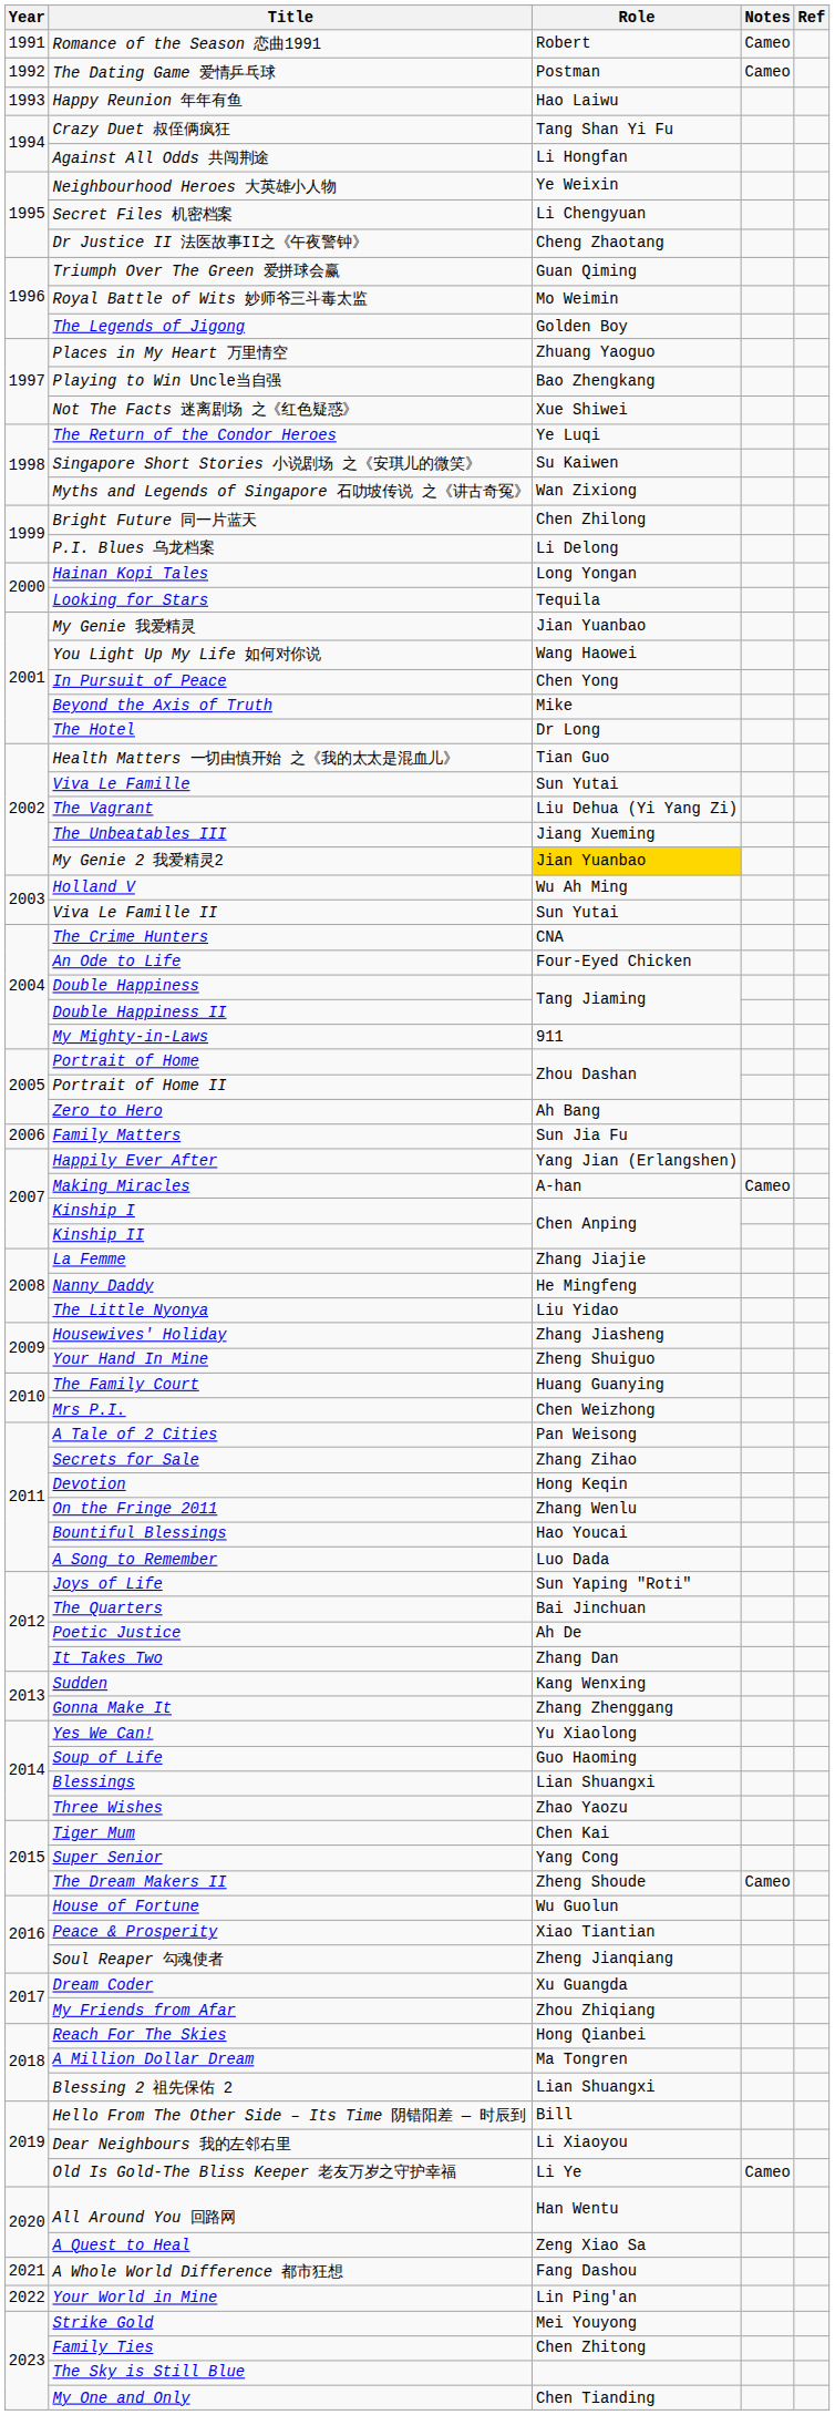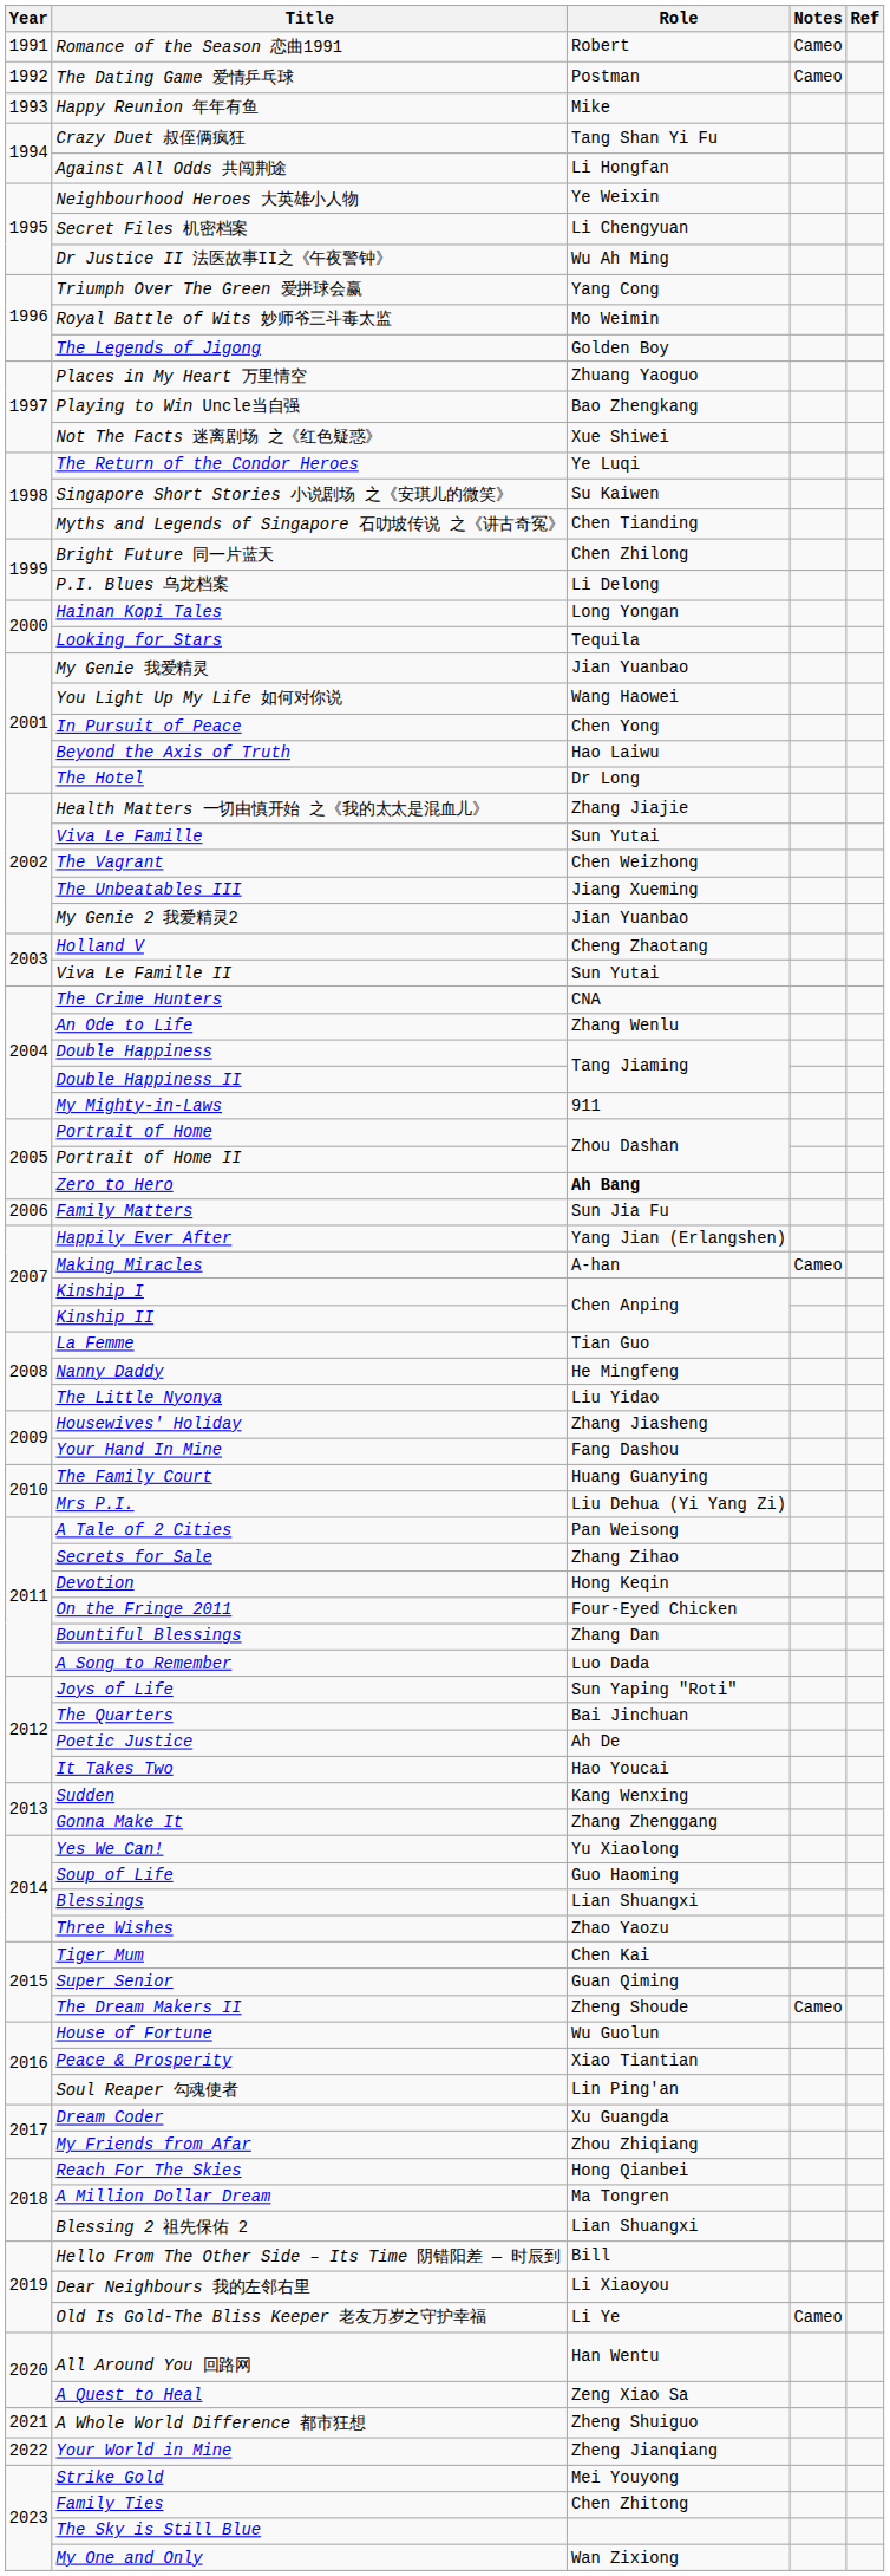 <table class="wikitable sortable">
 <tr>
 <th>Year</th>
 <th>Title</th>
 <th>Role</th>
 <th class="unsortable">Notes</th>
 <th class="unsortable">Ref</th>
 </tr>
 <tr>
 <td rowspan="1">1991</td>
 <td><em>Romance of the Season</em> 恋曲1991</td>
 <td>Robert</td>
 <td>Cameo</td>
 <td></td>
 </tr>
 <tr>
 <td rowspan="1">1992</td>
 <td><em>The Dating Game</em> 爱情乒乓球</td>
 <td>Postman</td>
 <td>Cameo</td>
 <td></td>
 </tr>
 <tr>
 <td rowspan="1">1993</td>
 <td><em>Happy Reunion</em> 年年有鱼</td>
-<td>Hao Laiwu</td>
+<td>Mike</td>
 <td></td>
 <td></td>
 </tr>
 <tr>
 <td rowspan="2">1994</td>
 <td><em>Crazy Duet</em> 叔侄俩疯狂</td>
 <td>Tang Shan Yi Fu</td>
 <td></td>
 <td></td>
 </tr>
 <tr>
 <td><em>Against All Odds</em> 共闯荆途</td>
 <td>Li Hongfan</td>
 <td></td>
 <td></td>
 </tr>
 <tr>
 <td rowspan="3">1995</td>
 <td><em>Neighbourhood Heroes</em> 大英雄小人物</td>
 <td>Ye Weixin</td>
 <td></td>
 <td></td>
 </tr>
 <tr>
 <td><em>Secret Files</em> 机密档案</td>
 <td>Li Chengyuan</td>
 <td></td>
 <td></td>
 </tr>
 <tr>
 <td><em>Dr Justice II</em> 法医故事II之《午夜警钟》</td>
-<td>Cheng Zhaotang</td>
+<td>Wu Ah Ming</td>
 <td></td>
 <td></td>
 </tr>
 <tr>
 <td rowspan="3">1996</td>
 <td><em>Triumph Over The Green</em> 爱拼球会赢</td>
-<td>Guan Qiming</td>
+<td>Yang Cong</td>
 <td></td>
 <td></td>
 </tr>
 <tr>
 <td><em>Royal Battle of Wits</em> 妙师爷三斗毒太监</td>
 <td>Mo Weimin</td>
 <td></td>
 <td></td>
 </tr>
 <tr>
 <td><em><a href='#'>The Legends of Jigong</a></em></td>
 <td>Golden Boy</td>
 <td></td>
 <td></td>
 </tr>
 <tr>
 <td rowspan="3">1997</td>
 <td><em>Places in My Heart</em> 万里情空</td>
 <td>Zhuang Yaoguo</td>
 <td></td>
 <td></td>
 </tr>
 <tr>
 <td><em>Playing to Win</em> Uncle当自强</td>
 <td>Bao Zhengkang</td>
 <td></td>
 <td></td>
 </tr>
 <tr>
 <td><em>Not The Facts</em> 迷离剧场 之《红色疑惑》</td>
 <td>Xue Shiwei</td>
 <td></td>
 <td></td>
 </tr>
 <tr>
 <td rowspan="3">1998</td>
 <td><em><a href='#'>The Return of the Condor Heroes</a></em></td>
 <td>Ye Luqi</td>
 <td></td>
 <td></td>
 </tr>
 <tr>
 <td><em>Singapore Short Stories</em> 小说剧场 之《安琪儿的微笑》</td>
 <td>Su Kaiwen</td>
 <td></td>
 <td></td>
 </tr>
 <tr>
 <td><em>Myths and Legends of Singapore</em> 石叻坡传说 之《讲古奇冤》</td>
-<td>Wan Zixiong</td>
+<td>Chen Tianding</td>
 <td></td>
 <td></td>
 </tr>
 <tr>
 <td rowspan="2">1999</td>
 <td><em>Bright Future</em> 同一片蓝天</td>
 <td>Chen Zhilong</td>
 <td></td>
 <td></td>
 </tr>
 <tr>
 <td><em>P.I. Blues</em> 乌龙档案</td>
 <td>Li Delong</td>
 <td></td>
 <td></td>
 </tr>
 <tr>
 <td rowspan="2">2000</td>
 <td><em><a href='#'>Hainan Kopi Tales</a></em></td>
 <td>Long Yongan</td>
 <td></td>
 <td></td>
 </tr>
 <tr>
 <td><em><a href='#'>Looking for Stars</a></em></td>
 <td>Tequila</td>
 <td></td>
 <td></td>
 </tr>
 <tr>
 <td rowspan="5">2001</td>
 <td><em>My Genie</em> 我爱精灵</td>
 <td>Jian Yuanbao</td>
 <td></td>
 <td></td>
 </tr>
 <tr>
 <td><em>You Light Up My Life</em> 如何对你说</td>
 <td>Wang Haowei</td>
 <td></td>
 <td></td>
 </tr>
 <tr>
 <td><em><a href='#'>In Pursuit of Peace</a></em></td>
 <td>Chen Yong</td>
 <td></td>
 <td></td>
 </tr>
 <tr>
 <td><em><a href='#'>Beyond the Axis of Truth</a></em></td>
-<td>Mike</td>
+<td>Hao Laiwu</td>
 <td></td>
 <td></td>
 </tr>
 <tr>
 <td><em><a href='#'>The Hotel</a></em></td>
 <td>Dr Long</td>
 <td></td>
 <td></td>
 </tr>
 <tr>
 <td rowspan="5">2002</td>
 <td><em>Health Matters</em> 一切由慎开始 之《我的太太是混血儿》</td>
-<td>Tian Guo</td>
+<td>Zhang Jiajie</td>
 <td></td>
 <td></td>
 </tr>
 <tr>
 <td><em><a href='#'>Viva Le Famille</a></em></td>
 <td>Sun Yutai</td>
 <td></td>
 <td></td>
 </tr>
 <tr>
 <td><em><a href='#'>The Vagrant</a></em></td>
-<td>Liu Dehua (Yi Yang Zi)</td>
+<td>Chen Weizhong</td>
 <td></td>
 <td></td>
 </tr>
 <tr>
 <td><em><a href='#'>The Unbeatables III</a></em></td>
 <td>Jiang Xueming</td>
 <td></td>
 <td></td>
 </tr>
 <tr>
 <td><em>My Genie 2</em> 我爱精灵2</td>
-<td style="background: gold;">Jian Yuanbao</td>
+<td>Jian Yuanbao</td>
 <td></td>
 <td></td>
 </tr>
 <tr>
 <td rowspan="2">2003</td>
 <td><em><a href='#'>Holland V</a></em></td>
-<td>Wu Ah Ming</td>
+<td>Cheng Zhaotang</td>
 <td></td>
 <td></td>
 </tr>
 <tr>
 <td><em>Viva Le Famille II</em></td>
 <td>Sun Yutai</td>
 <td></td>
 <td></td>
 </tr>
 <tr>
 <td rowspan="5">2004</td>
 <td><em><a href='#'>The Crime Hunters</a></em></td>
 <td>CNA</td>
 <td></td>
 <td></td>
 </tr>
 <tr>
 <td><em><a href='#'>An Ode to Life</a></em></td>
-<td>Four-Eyed Chicken</td>
+<td>Zhang Wenlu</td>
 <td></td>
 <td></td>
 </tr>
 <tr>
 <td><em><a href='#'>Double Happiness</a></em></td>
 <td rowspan="2">Tang Jiaming</td>
 <td></td>
 <td></td>
 </tr>
 <tr>
 <td><em><a href='#'>Double Happiness II</a></em></td>
 <td></td>
 <td></td>
 </tr>
 <tr>
 <td><em><a href='#'>My Mighty-in-Laws</a></em></td>
 <td>911</td>
 <td></td>
 <td></td>
 </tr>
 <tr>
 <td rowspan="3">2005</td>
 <td><em><a href='#'>Portrait of Home</a></em></td>
 <td rowspan="2">Zhou Dashan</td>
 <td></td>
 <td></td>
 </tr>
 <tr>
 <td><em>Portrait of Home II</em></td>
 <td></td>
 <td></td>
 </tr>
 <tr>
 <td><em><a href='#'>Zero to Hero</a></em></td>
-<td>Ah Bang</td>
+<td><strong>Ah Bang</strong></td>
 <td></td>
 <td></td>
 </tr>
 <tr>
 <td rowspan="1">2006</td>
 <td><em><a href='#'>Family Matters</a></em></td>
 <td>Sun Jia Fu</td>
 <td></td>
 <td></td>
 </tr>
 <tr>
 <td rowspan="4">2007</td>
 <td><em><a href='#'>Happily Ever After</a></em></td>
 <td>Yang Jian (Erlangshen)</td>
 <td></td>
 <td></td>
 </tr>
 <tr>
 <td><em><a href='#'>Making Miracles</a></em></td>
 <td>A-han</td>
 <td>Cameo</td>
 <td></td>
 </tr>
 <tr>
 <td><em><a href='#'>Kinship I</a></em></td>
 <td rowspan="2">Chen Anping</td>
 <td></td>
 <td></td>
 </tr>
 <tr>
 <td><em><a href='#'>Kinship II</a></em></td>
 <td></td>
 <td></td>
 </tr>
 <tr>
 <td rowspan="3">2008</td>
 <td><em><a href='#'>La Femme</a></em></td>
-<td>Zhang Jiajie</td>
+<td>Tian Guo</td>
 <td></td>
 <td></td>
 </tr>
 <tr>
 <td><em><a href='#'>Nanny Daddy</a></em></td>
 <td>He Mingfeng</td>
 <td></td>
 <td></td>
 </tr>
 <tr>
 <td><em><a href='#'>The Little Nyonya</a></em></td>
 <td>Liu Yidao</td>
 <td></td>
 <td></td>
 </tr>
 <tr>
 <td rowspan="2">2009</td>
 <td><em><a href='#'>Housewives' Holiday</a></em></td>
 <td>Zhang Jiasheng</td>
 <td></td>
 <td></td>
 </tr>
 <tr>
 <td><em><a href='#'>Your Hand In Mine</a></em></td>
-<td>Zheng Shuiguo</td>
+<td>Fang Dashou</td>
 <td></td>
 <td></td>
 </tr>
 <tr>
 <td rowspan="2">2010</td>
 <td><em><a href='#'>The Family Court</a></em></td>
 <td>Huang Guanying</td>
 <td></td>
 <td></td>
 </tr>
 <tr>
 <td><em><a href='#'>Mrs P.I.</a></em></td>
-<td>Chen Weizhong</td>
+<td>Liu Dehua (Yi Yang Zi)</td>
 <td></td>
 <td></td>
 </tr>
 <tr>
 <td rowspan="6">2011</td>
 <td><em><a href='#'>A Tale of 2 Cities</a></em></td>
 <td>Pan Weisong</td>
 <td></td>
 <td></td>
 </tr>
 <tr>
 <td><em><a href='#'>Secrets for Sale</a></em></td>
 <td>Zhang Zihao</td>
 <td></td>
 <td></td>
 </tr>
 <tr>
 <td><em><a href='#'>Devotion</a></em></td>
 <td>Hong Keqin</td>
 <td></td>
 <td></td>
 </tr>
 <tr>
 <td><em><a href='#'>On the Fringe 2011</a></em></td>
-<td>Zhang Wenlu</td>
+<td>Four-Eyed Chicken</td>
 <td></td>
 <td></td>
 </tr>
 <tr>
 <td><em><a href='#'>Bountiful Blessings</a></em></td>
-<td>Hao Youcai</td>
+<td>Zhang Dan</td>
 <td></td>
 <td></td>
 </tr>
 <tr>
 <td><em><a href='#'>A Song to Remember</a></em></td>
 <td>Luo Dada</td>
 <td></td>
 <td></td>
 </tr>
 <tr>
 <td rowspan="4">2012</td>
 <td><em><a href='#'>Joys of Life</a></em></td>
 <td>Sun Yaping "Roti"</td>
 <td></td>
 <td></td>
 </tr>
 <tr>
 <td><em><a href='#'>The Quarters</a></em></td>
 <td>Bai Jinchuan</td>
 <td></td>
 <td></td>
 </tr>
 <tr>
 <td><em><a href='#'>Poetic Justice</a></em></td>
 <td>Ah De</td>
 <td></td>
 <td></td>
 </tr>
 <tr>
 <td><em><a href='#'>It Takes Two</a></em></td>
-<td>Zhang Dan</td>
+<td>Hao Youcai</td>
 <td></td>
 <td></td>
 </tr>
 <tr>
 <td rowspan="2">2013</td>
 <td><em><a href='#'>Sudden</a></em></td>
 <td>Kang Wenxing</td>
 <td></td>
 <td></td>
 </tr>
 <tr>
 <td><em><a href='#'>Gonna Make It</a></em></td>
 <td>Zhang Zhenggang</td>
 <td></td>
 <td></td>
 </tr>
 <tr>
 <td rowspan="4">2014</td>
 <td><em><a href='#'>Yes We Can!</a></em></td>
 <td>Yu Xiaolong</td>
 <td></td>
 <td></td>
 </tr>
 <tr>
 <td><em><a href='#'>Soup of Life</a></em></td>
 <td>Guo Haoming</td>
 <td></td>
 <td></td>
 </tr>
 <tr>
 <td><em><a href='#'>Blessings</a></em></td>
 <td>Lian Shuangxi</td>
 <td></td>
 <td></td>
 </tr>
 <tr>
 <td><em><a href='#'>Three Wishes</a></em></td>
 <td>Zhao Yaozu</td>
 <td></td>
 <td></td>
 </tr>
 <tr>
 <td rowspan="3">2015</td>
 <td><em><a href='#'>Tiger Mum</a></em></td>
 <td>Chen Kai</td>
 <td></td>
 <td></td>
 </tr>
 <tr>
 <td><em><a href='#'>Super Senior</a></em></td>
-<td>Yang Cong</td>
+<td>Guan Qiming</td>
 <td></td>
 <td></td>
 </tr>
 <tr>
 <td><em><a href='#'>The Dream Makers II</a></em></td>
 <td>Zheng Shoude</td>
 <td>Cameo</td>
 <td></td>
 </tr>
 <tr>
 <td rowspan="3">2016</td>
 <td><em><a href='#'>House of Fortune</a></em></td>
 <td>Wu Guolun</td>
 <td></td>
 <td></td>
 </tr>
 <tr>
 <td><em><a href='#'>Peace & Prosperity</a></em></td>
 <td>Xiao Tiantian</td>
 <td></td>
 <td></td>
 </tr>
 <tr>
 <td><em>Soul Reaper</em> 勾魂使者</td>
-<td>Zheng Jianqiang</td>
+<td>Lin Ping'an</td>
 <td></td>
 <td></td>
 </tr>
 <tr>
 <td rowspan="2">2017</td>
 <td><em><a href='#'>Dream Coder</a></em></td>
 <td>Xu Guangda</td>
 <td></td>
 <td></td>
 </tr>
 <tr>
 <td><em><a href='#'>My Friends from Afar</a></em></td>
 <td>Zhou Zhiqiang</td>
 <td></td>
 <td></td>
 </tr>
 <tr>
 <td rowspan="3">2018</td>
 <td><em><a href='#'>Reach For The Skies</a></em></td>
 <td>Hong Qianbei</td>
 <td></td>
 <td></td>
 </tr>
 <tr>
 <td><em><a href='#'>A Million Dollar Dream</a></em></td>
 <td>Ma Tongren</td>
 <td></td>
 <td></td>
 </tr>
 <tr>
 <td><em>Blessing 2</em> 祖先保佑 2</td>
 <td>Lian Shuangxi</td>
 <td></td>
 <td></td>
 </tr>
 <tr>
 <td rowspan="3">2019</td>
 <td><em>Hello From The Other Side – Its Time</em> 阴错阳差 — 时辰到</td>
 <td>Bill</td>
 <td></td>
 <td></td>
 </tr>
 <tr>
 <td><em>Dear Neighbours</em> 我的左邻右里</td>
 <td>Li Xiaoyou</td>
 <td></td>
 <td></td>
 </tr>
 <tr>
 <td><em>Old Is Gold-The Bliss Keeper</em> 老友万岁之守护幸福</td>
 <td>Li Ye</td>
 <td>Cameo</td>
 <td></td>
 </tr>
 <tr>
 <td rowspan="2">2020</td>
 <td><br><em>All Around You</em> 回路网</td>
 <td>Han Wentu</td>
 <td></td>
 <td></td>
 </tr>
 <tr>
 <td><em><a href='#'>A Quest to Heal</a></em></td>
 <td>Zeng Xiao Sa</td>
 <td></td>
 <td></td>
 </tr>
 <tr>
 <td>2021</td>
 <td><em>A Whole World Difference</em> 都市狂想</td>
-<td>Fang Dashou</td>
+<td>Zheng Shuiguo</td>
 <td></td>
 <td></td>
 </tr>
 <tr>
 <td>2022</td>
 <td><em><a href='#'>Your World in Mine</a></em></td>
-<td>Lin Ping'an</td>
+<td>Zheng Jianqiang</td>
 <td></td>
 <td></td>
 </tr>
 <tr>
 <td rowspan="4">2023</td>
 <td><em><a href='#'>Strike Gold</a></em></td>
 <td>Mei Youyong</td>
 <td></td>
 <td></td>
 </tr>
 <tr>
 <td><em><a href='#'>Family Ties</a></em></td>
 <td>Chen Zhitong</td>
 <td></td>
 <td></td>
 </tr>
 <tr>
 <td><em><a href='#'>The Sky is Still Blue</a></em></td>
 <td></td>
 <td></td>
 <td></td>
 </tr>
 <tr>
 <td><em><a href='#'>My One and Only</a></em></td>
-<td>Chen Tianding</td>
+<td>Wan Zixiong</td>
 <td></td>
 <td></td>
 </tr>
 </table>
